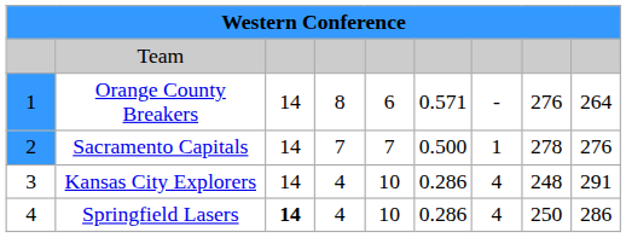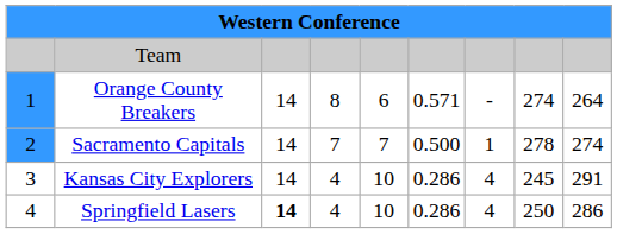 <table class="wikitable" style="margin:1em; clear:right; text-align:left; line-height:normal; width=50%">
 <tr>
 <td style="text-align:center; background-color:#3399FF" colspan=9><strong>Western Conference</strong></td>
 </tr>
 <tr>
 <td style="text-align:center; background-color:#CCCCCC; width:30px"></td>
 <td style="text-align:center; background-color:#CCCCCC; width:150px">Team</td>
 <td style="text-align:center; background-color:#CCCCCC; width:30px"></td>
 <td style="text-align:center; background-color:#CCCCCC; width:30px"></td>
 <td style="text-align:center; background-color:#CCCCCC; width:30px"></td>
 <td style="text-align:center; background-color:#CCCCCC; width:30px"></td>
 <td style="text-align:center; background-color:#CCCCCC; width:30px"></td>
 <td style="text-align:center; background-color:#CCCCCC; width:30px"></td>
 <td style="text-align:center; background-color:#CCCCCC; width:30px"></td>
 </tr>
 <tr>
 <td style="text-align:center; background-color:#3399FF; width:30px">1</td>
 <td style="text-align:center; background:white; width:150px"><a href='#'>Orange County Breakers</a></td>
 <td style="text-align:center; background:white; width:30px">14</td>
 <td style="text-align:center; background:white; width:30px">8</td>
 <td style="text-align:center; background:white; width:30px">6</td>
 <td style="text-align:center; background:white; width:30px">0.571</td>
 <td style="text-align:center; background:white; width:30px">-</td>
-<td style="text-align:center; background:white; width:30px">276</td>
+<td style="text-align:center; background:white; width:30px">274</td>
 <td style="text-align:center; background:white; width:30px">264</td>
 </tr>
 <tr>
 <td style="text-align:center; background-color:#3399FF; width:30px">2</td>
 <td style="text-align:center; background:white; width:150px"><a href='#'>Sacramento Capitals</a></td>
 <td style="text-align:center; background:white; width:30px">14</td>
 <td style="text-align:center; background:white; width:30px">7</td>
 <td style="text-align:center; background:white; width:30px">7</td>
 <td style="text-align:center; background:white; width:30px">0.500</td>
 <td style="text-align:center; background:white; width:30px">1</td>
 <td style="text-align:center; background:white; width:30px">278</td>
-<td style="text-align:center; background:white; width:30px">276</td>
+<td style="text-align:center; background:white; width:30px">274</td>
 </tr>
 <tr>
 <td style="text-align:center; background:white; width:30px">3</td>
 <td style="text-align:center; background:white; width:150px"><a href='#'>Kansas City Explorers</a></td>
 <td style="text-align:center; background:white; width:30px">14</td>
 <td style="text-align:center; background:white; width:30px">4</td>
 <td style="text-align:center; background:white; width:30px">10</td>
 <td style="text-align:center; background:white; width:30px">0.286</td>
 <td style="text-align:center; background:white; width:30px">4</td>
-<td style="text-align:center; background:white; width:30px">248</td>
+<td style="text-align:center; background:white; width:30px">245</td>
 <td style="text-align:center; background:white; width:30px">291</td>
 </tr>
 <tr>
 <td style="text-align:center; background:white; width:30px">4</td>
 <td style="text-align:center; background:white; width:150px"><a href='#'>Springfield Lasers</a></td>
 <td style="text-align:center; background:white; width:30px"><strong>14</strong></td>
 <td style="text-align:center; background:white; width:30px">4</td>
 <td style="text-align:center; background:white; width:30px">10</td>
 <td style="text-align:center; background:white; width:30px">0.286</td>
 <td style="text-align:center; background:white; width:30px">4</td>
 <td style="text-align:center; background:white; width:30px">250</td>
 <td style="text-align:center; background:white; width:30px">286</td>
 </tr>
 </table>
